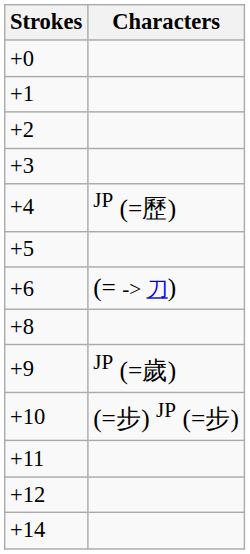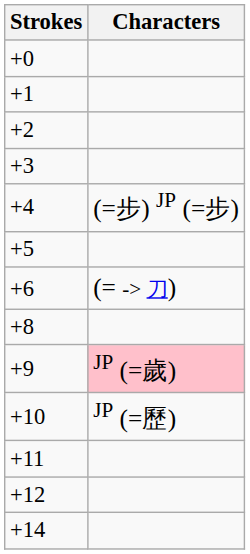 <table class="wikitable">
 <tr>
 <th>Strokes</th>
 <th>Characters</th>
 </tr>
 <tr --->
 <td>+0</td>
 <td style="font-size: large;"></td>
 </tr>
 <tr --->
 <td>+1</td>
 <td style="font-size: large;"></td>
 </tr>
 <tr --->
 <td>+2</td>
 <td style="font-size: large;"></td>
 </tr>
 <tr --->
 <td>+3</td>
 <td style="font-size: large;"></td>
 </tr>
 <tr --->
 <td>+4</td>
-<td style="font-size: large;"><sup>JP</sup> (=歷)</td>
+<td style="font-size: large;">   (=步) <sup>JP</sup> (=步)</td>
 </tr>
 <tr --->
 <td>+5</td>
 <td style="font-size: large;"> </td>
 </tr>
 <tr --->
 <td>+6</td>
 <td style="font-size: large;"> (= <small>-> <a href='#'>刀</a></small>) </td>
 </tr>
 <tr --->
 <td>+8</td>
 <td style="font-size: large;"></td>
 </tr>
 <tr --->
 <td>+9</td>
-<td style="font-size: large;">   <sup>JP</sup> (=歲)</td>
+<td style="background: pink; font-size: large;">   <sup>JP</sup> (=歲)</td>
 </tr>
 <tr --->
 <td>+10</td>
-<td style="font-size: large;">   (=步) <sup>JP</sup> (=步)</td>
+<td style="font-size: large;"><sup>JP</sup> (=歷)</td>
 </tr>
 <tr --->
 <td>+11</td>
 <td style="font-size: large;"> </td>
 </tr>
 <tr --->
 <td>+12</td>
 <td style="font-size: large;"></td>
 </tr>
 <tr --->
 <td>+14</td>
 <td style="font-size: large;"></td>
 </tr>
 </table>
